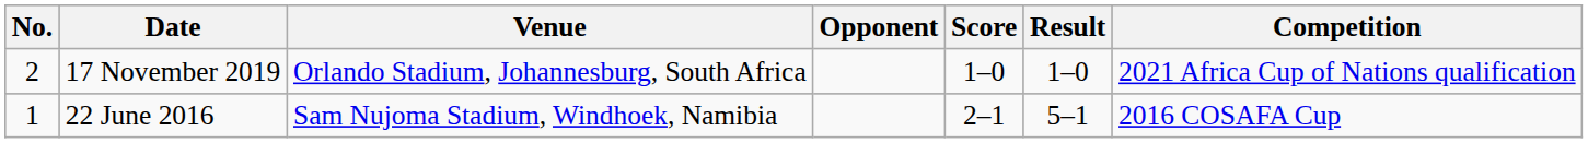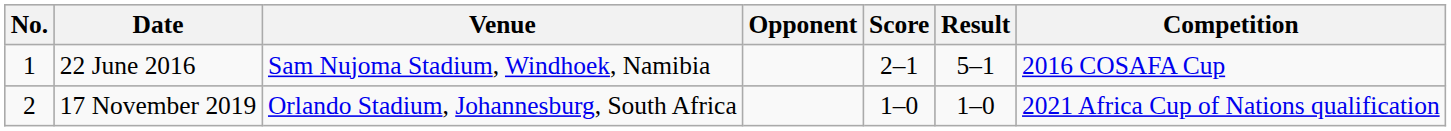 <table class="wikitable sortable">
 <tr>
 <th scope="col">No.</th>
 <th scope="col">Date</th>
 <th scope="col">Venue</th>
 <th scope="col">Opponent</th>
 <th scope="col">Score</th>
 <th scope="col">Result</th>
 <th scope="col">Competition</th>
 </tr>
 <tr>
+<td align="center">1</td>
+<td>22 June 2016</td>
+<td><a href='#'>Sam Nujoma Stadium</a>, <a href='#'>Windhoek</a>, Namibia</td>
+<td></td>
+<td align="center">2–1</td>
+<td align="center">5–1</td>
+<td><a href='#'>2016 COSAFA Cup</a></td>
+</tr>
+<tr>
 <td align="center">2</td>
 <td>17 November 2019</td>
 <td><a href='#'>Orlando Stadium</a>, <a href='#'>Johannesburg</a>, South Africa</td>
 <td></td>
 <td align="center">1–0</td>
 <td align="center">1–0</td>
 <td><a href='#'>2021 Africa Cup of Nations qualification</a></td>
 </tr>
-<tr>
-<td align="center">1</td>
-<td>22 June 2016</td>
-<td><a href='#'>Sam Nujoma Stadium</a>, <a href='#'>Windhoek</a>, Namibia</td>
-<td></td>
-<td align="center">2–1</td>
-<td align="center">5–1</td>
-<td><a href='#'>2016 COSAFA Cup</a></td>
-</tr>
 </table>
